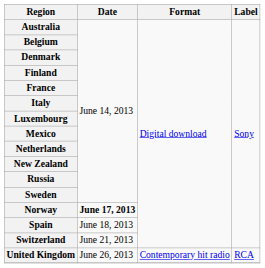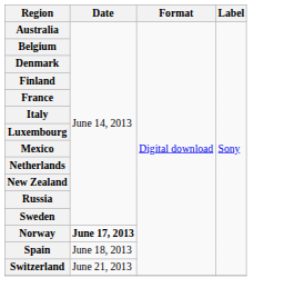 <table class="wikitable plainrowheaders">
 <tr>
 <th>Region</th>
 <th>Date</th>
 <th>Format</th>
 <th>Label</th>
 </tr>
 <tr>
 <th scope="row">Australia</th>
 <td rowspan="12">June 14, 2013</td>
 <td rowspan="15"><a href='#'>Digital download</a></td>
 <td rowspan="15"><a href='#'>Sony</a></td>
 </tr>
 <tr>
 <th scope="row">Belgium</th>
 </tr>
 <tr>
 <th scope="row">Denmark</th>
 </tr>
 <tr>
 <th scope="row">Finland</th>
 </tr>
 <tr>
 <th scope="row">France</th>
 </tr>
 <tr>
 <th scope="row">Italy</th>
 </tr>
 <tr>
 <th scope="row">Luxembourg</th>
 </tr>
 <tr>
 <th scope="row">Mexico</th>
 </tr>
 <tr>
 <th scope="row">Netherlands</th>
 </tr>
 <tr>
 <th scope="row">New Zealand</th>
 </tr>
 <tr>
 <th scope="row">Russia</th>
 </tr>
 <tr>
 <th scope="row">Sweden</th>
 </tr>
 <tr>
 <th scope="row">Norway</th>
 <td><strong>June 17, 2013</strong></td>
 </tr>
 <tr>
 <th scope="row">Spain</th>
 <td>June 18, 2013</td>
 </tr>
 <tr>
 <th scope="row">Switzerland</th>
 <td>June 21, 2013</td>
 </tr>
 <tr>
-<th scope="row">United Kingdom</th>
-<td>June 26, 2013</td>
-<td><a href='#'>Contemporary hit radio</a></td>
-<td><a href='#'>RCA</a></td>
-</tr>
-<tr>
 </tr>
 </table>
